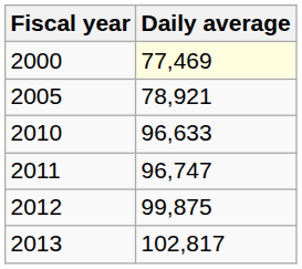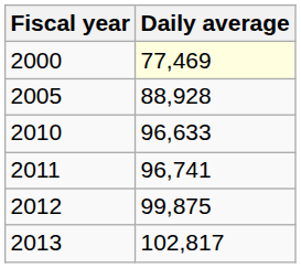 <table class="wikitable">
 <tr>
 <th>Fiscal year</th>
 <th>Daily average</th>
 </tr>
 <tr>
 <td>2000</td>
 <td style="background: lightyellow;">77,469</td>
 </tr>
 <tr>
 <td>2005</td>
-<td>78,921</td>
+<td>88,928</td>
 </tr>
 <tr>
 <td>2010</td>
 <td>96,633</td>
 </tr>
 <tr>
 <td>2011</td>
-<td>96,747</td>
+<td>96,741</td>
 </tr>
 <tr>
 <td>2012</td>
 <td>99,875</td>
 </tr>
 <tr>
 <td>2013</td>
 <td>102,817</td>
 </tr>
 </table>
